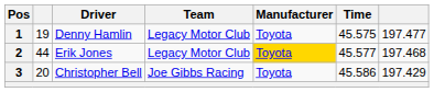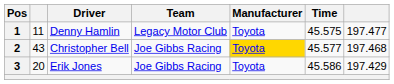 <table class="wikitable" style="font-size:95%">
 <tr>
 <th>Pos</th>
 <th></th>
 <th>Driver</th>
 <th>Team</th>
 <th>Manufacturer</th>
 <th>Time</th>
 <th></th>
 </tr>
 <tr>
 <th>1</th>
-<td>19</td>
+<td>11</td>
 <td><a href='#'>Denny Hamlin</a></td>
 <td><a href='#'>Legacy Motor Club</a></td>
 <td><a href='#'>Toyota</a></td>
 <td>45.575</td>
 <td>197.477</td>
 </tr>
 <tr>
 <th>2</th>
-<td>44</td>
-<td><a href='#'>Erik Jones</a></td>
-<td><a href='#'>Legacy Motor Club</a></td>
+<td>43</td>
+<td><a href='#'>Christopher Bell</a></td>
+<td><a href='#'>Joe Gibbs Racing</a></td>
 <td style="background: gold;"><a href='#'>Toyota</a></td>
 <td>45.577</td>
 <td>197.468</td>
 </tr>
 <tr>
 <th>3</th>
 <td>20</td>
-<td><a href='#'>Christopher Bell</a></td>
+<td><a href='#'>Erik Jones</a></td>
 <td><a href='#'>Joe Gibbs Racing</a></td>
 <td><a href='#'>Toyota</a></td>
 <td>45.586</td>
 <td>197.429</td>
 </tr>
 <tr>
 <th colspan="7"></th>
 </tr>
 </table>
